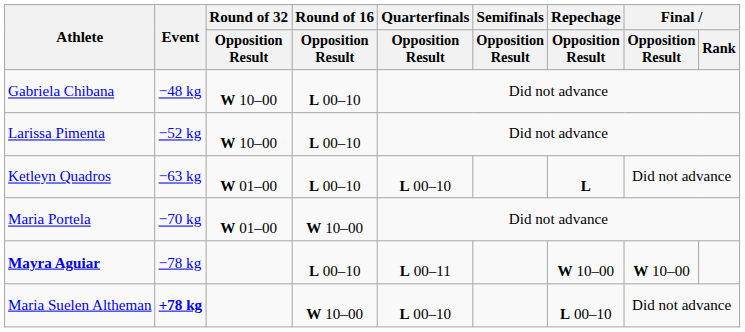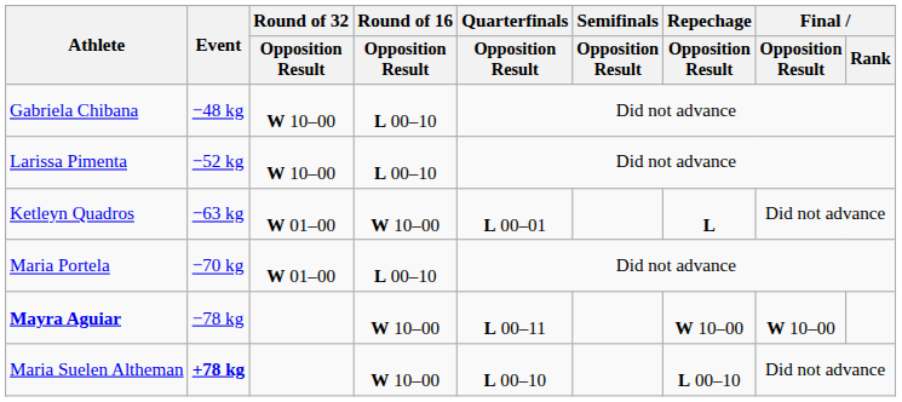 <table class="wikitable" style="font-size:90%">
 <tr>
 <th rowspan="2">Athlete</th>
 <th rowspan="2">Event</th>
 <th>Round of 32</th>
 <th>Round of 16</th>
 <th>Quarterfinals</th>
 <th>Semifinals</th>
 <th>Repechage</th>
 <th colspan=2>Final / </th>
 </tr>
 <tr style="font-size:95%">
 <th>Opposition<br>Result</th>
 <th>Opposition<br>Result</th>
 <th>Opposition<br>Result</th>
 <th>Opposition<br>Result</th>
 <th>Opposition<br>Result</th>
 <th>Opposition<br>Result</th>
 <th>Rank</th>
 </tr>
 <tr align=center>
 <td align=left><a href='#'>Gabriela Chibana</a></td>
 <td align=left><a href='#'>−48 kg</a></td>
 <td><br><strong>W</strong> 10–00</td>
 <td><br><strong>L</strong> 00–10</td>
 <td colspan=5>Did not advance</td>
 </tr>
 <tr align=center>
 <td align=left><a href='#'>Larissa Pimenta</a></td>
 <td align=left><a href='#'>−52 kg</a></td>
 <td><br><strong>W</strong> 10–00</td>
 <td><br><strong>L</strong> 00–10</td>
 <td colspan=5>Did not advance</td>
 </tr>
 <tr align=center>
 <td align=left><a href='#'>Ketleyn Quadros</a></td>
 <td align=left><a href='#'>−63 kg</a></td>
 <td><br><strong>W</strong> 01–00</td>
-<td><br><strong>L</strong> 00–10</td>
-<td><br><strong>L</strong> 00–10</td>
+<td><br><strong>W</strong> 10–00</td>
+<td><br><strong>L</strong> 00–01</td>
 <td></td>
 <td><br><strong>L</strong> </td>
 <td colspan=2>Did not advance</td>
 </tr>
 <tr align=center>
 <td align=left><a href='#'>Maria Portela</a></td>
 <td align=left><a href='#'>−70 kg</a></td>
 <td><br><strong>W</strong> 01–00</td>
-<td><br><strong>W</strong> 10–00</td>
+<td><br><strong>L</strong> 00–10</td>
 <td colspan=5>Did not advance</td>
 </tr>
 <tr align=center>
 <td align=left><strong><a href='#'>Mayra Aguiar</a></strong></td>
 <td align=left><a href='#'>−78 kg</a></td>
 <td></td>
-<td><br><strong>L</strong> 00–10</td>
+<td><br><strong>W</strong> 10–00</td>
 <td><br><strong>L</strong> 00–11</td>
 <td></td>
 <td><br><strong>W</strong> 10–00</td>
 <td><br><strong>W</strong> 10–00</td>
 <td></td>
 </tr>
 <tr align=center>
 <td align=left><a href='#'>Maria Suelen Altheman</a></td>
 <td align=left><strong><a href='#'>+78 kg</a></strong></td>
 <td></td>
 <td><br><strong>W</strong> 10–00</td>
 <td><br><strong>L</strong> 00–10</td>
 <td></td>
 <td><br><strong>L</strong> 00–10</td>
 <td colspan=2>Did not advance</td>
 </tr>
 </table>
